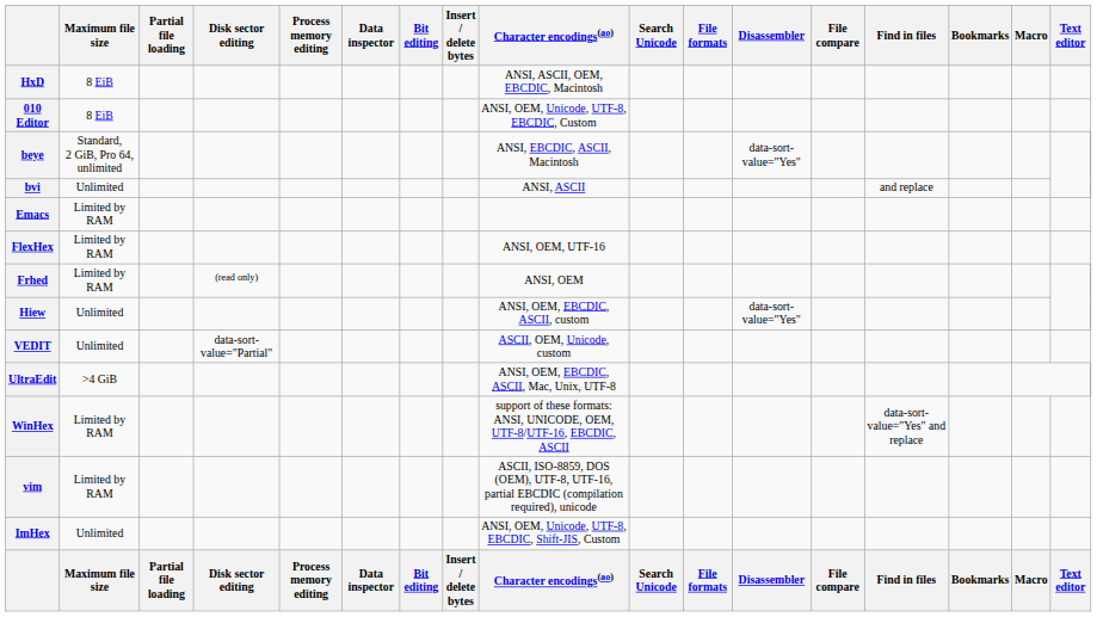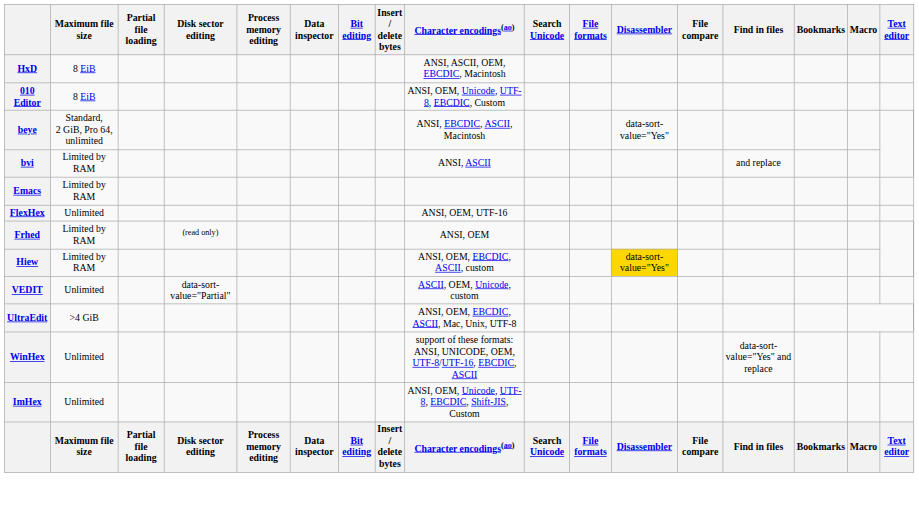 <table class="wikitable sortable sort-under" style="font-size: 85%; border: gray solid 1px; border-collapse: collapse; text-align: center; width: 100%;">
 <tr style="background: #ececec;">
 <th></th>
 <th>Maximum file size</th>
 <th>Partial file loading</th>
 <th>Disk sector editing</th>
 <th>Process memory editing</th>
 <th>Data inspector</th>
 <th><a href='#'>Bit editing</a></th>
 <th>Insert<br>/<br>delete<br>bytes</th>
 <th><a href='#'>Character encodings</a><sup>(<a href='#'>ao</a>)</sup></th>
 <th>Search <a href='#'>Unicode</a></th>
 <th><a href='#'>File formats</a> </th>
 <th><a href='#'>Disassembler</a></th>
 <th>File compare</th>
 <th>Find in files</th>
 <th>Bookmarks</th>
 <th>Macro</th>
 <th><a href='#'>Text editor</a></th>
 </tr>
 <tr>
 <th><a href='#'>HxD</a></th>
 <td>8 <a href='#'>EiB</a></td>
 <td></td>
 <td></td>
 <td></td>
 <td></td>
 <td></td>
 <td></td>
 <td>ANSI, ASCII, OEM, <a href='#'>EBCDIC</a>, Macintosh</td>
 <td></td>
 <td></td>
 <td></td>
 <td></td>
 <td></td>
 <td></td>
 <td></td>
 <td></td>
 </tr>
 <tr>
 <th><a href='#'>010 Editor</a></th>
 <td>8 <a href='#'>EiB</a></td>
 <td></td>
 <td></td>
 <td></td>
 <td></td>
 <td></td>
 <td></td>
 <td>ANSI, OEM, <a href='#'>Unicode</a>, <a href='#'>UTF-8</a>, <a href='#'>EBCDIC</a>, Custom</td>
 <td></td>
 <td> </td>
 <td></td>
 <td></td>
 <td></td>
 <td></td>
 <td></td>
 <td></td>
 </tr>
 <tr>
 <th><a href='#'>beye</a></th>
 <td>Standard, 2 GiB, Pro 64, unlimited</td>
 <td></td>
 <td></td>
 <td></td>
 <td></td>
 <td></td>
 <td></td>
 <td>ANSI, <a href='#'>EBCDIC</a>, <a href='#'>ASCII</a>, Macintosh</td>
 <td></td>
 <td> </td>
 <td>data-sort-value="Yes" </td>
 <td></td>
 <td></td>
 <td></td>
 <td></td>
 </tr>
 <tr>
 <th><a href='#'>bvi</a></th>
-<td>Unlimited</td>
+<td>Limited by RAM</td>
 <td></td>
 <td></td>
 <td></td>
 <td></td>
 <td></td>
 <td></td>
 <td>ANSI, <a href='#'>ASCII</a></td>
 <td></td>
 <td></td>
 <td></td>
 <td></td>
 <td> and replace</td>
 <td></td>
 <td></td>
 </tr>
 <tr>
 <th><a href='#'>Emacs</a></th>
 <td>Limited by RAM</td>
 <td></td>
 <td></td>
 <td></td>
 <td></td>
 <td></td>
 <td></td>
 <td></td>
 <td></td>
 <td></td>
 <td></td>
 <td></td>
 <td></td>
 <td></td>
 <td></td>
 <td></td>
 </tr>
 <tr>
 <th><a href='#'>FlexHex</a></th>
-<td>Limited by RAM</td>
+<td>Unlimited</td>
 <td></td>
 <td></td>
 <td></td>
 <td></td>
 <td></td>
 <td></td>
 <td>ANSI, OEM, UTF-16</td>
 <td></td>
 <td> </td>
 <td></td>
 <td></td>
 <td></td>
 <td></td>
 <td></td>
 <td></td>
 </tr>
 <tr>
 <th><a href='#'>Frhed</a></th>
 <td>Limited by RAM</td>
 <td></td>
 <td><sup>(read only)</sup></td>
 <td></td>
 <td></td>
 <td></td>
 <td></td>
 <td>ANSI, OEM</td>
 <td></td>
 <td></td>
 <td></td>
 <td></td>
 <td></td>
 <td></td>
 <td></td>
 </tr>
 <tr>
 <th><a href='#'>Hiew</a></th>
-<td>Unlimited</td>
+<td>Limited by RAM</td>
 <td></td>
 <td></td>
 <td></td>
 <td></td>
 <td></td>
 <td></td>
 <td>ANSI, OEM, <a href='#'>EBCDIC</a>, <a href='#'>ASCII</a>, custom</td>
 <td></td>
 <td></td>
-<td>data-sort-value="Yes" </td>
+<td style="background: gold;">data-sort-value="Yes" </td>
 <td></td>
 <td></td>
 <td></td>
 <td></td>
 </tr>
 <tr>
 <th><a href='#'>VEDIT</a></th>
 <td>Unlimited</td>
 <td></td>
 <td>data-sort-value="Partial" </td>
 <td></td>
 <td></td>
 <td></td>
 <td></td>
 <td><a href='#'>ASCII</a>, OEM, <a href='#'>Unicode</a>, custom</td>
 <td></td>
 <td></td>
 <td></td>
 <td></td>
 <td></td>
 <td></td>
 <td></td>
 <td></td>
 </tr>
 <tr>
 <th><a href='#'>UltraEdit</a></th>
 <td>>4 GiB</td>
 <td></td>
 <td></td>
 <td></td>
 <td></td>
 <td></td>
 <td></td>
 <td>ANSI, OEM, <a href='#'>EBCDIC</a>, <a href='#'>ASCII</a>, Mac, Unix, UTF-8</td>
 <td></td>
 <td></td>
 <td></td>
 <td></td>
 <td></td>
 <td></td>
 </tr>
 <tr>
 <th><a href='#'>WinHex</a></th>
-<td>Limited by RAM</td>
+<td>Unlimited</td>
 <td></td>
 <td></td>
 <td></td>
 <td></td>
 <td></td>
 <td></td>
 <td> support of these formats: ANSI, UNICODE, OEM, <a href='#'>UTF-8</a>/<a href='#'>UTF-16</a>, <a href='#'>EBCDIC</a>, <a href='#'>ASCII</a></td>
 <td></td>
 <td> </td>
 <td></td>
 <td></td>
 <td>data-sort-value="Yes"  and replace</td>
-<td></td>
-<td></td>
-<td></td>
-</tr>
-<tr>
-<th><a href='#'>vim</a></th>
-<td>Limited by RAM</td>
-<td></td>
-<td></td>
-<td></td>
-<td></td>
-<td></td>
-<td></td>
-<td>ASCII, ISO-8859, DOS (OEM), UTF-8, UTF-16, partial EBCDIC (compilation required), unicode</td>
-<td></td>
-<td></td>
-<td></td>
-<td></td>
-<td></td>
 <td></td>
 <td></td>
 <td></td>
 </tr>
 <tr>
 <th><a href='#'>ImHex</a></th>
 <td>Unlimited</td>
 <td></td>
 <td></td>
 <td></td>
 <td></td>
 <td></td>
 <td></td>
 <td>ANSI, OEM, <a href='#'>Unicode</a>, <a href='#'>UTF-8</a>, <a href='#'>EBCDIC</a>, <a href='#'>Shift-JIS</a>, Custom</td>
 <td></td>
 <td> </td>
 <td></td>
 <td></td>
 <td></td>
 <td></td>
 <td></td>
 <td></td>
 </tr>
 <tr class="sortbottom">
 <th></th>
 <th>Maximum file size</th>
 <th>Partial file loading</th>
 <th>Disk sector editing</th>
 <th>Process memory editing</th>
 <th>Data inspector</th>
 <th><a href='#'>Bit editing</a></th>
 <th>Insert<br>/<br>delete<br>bytes</th>
 <th><a href='#'>Character encodings</a><sup>(<a href='#'>ao</a>)</sup></th>
 <th>Search <a href='#'>Unicode</a></th>
 <th><a href='#'>File formats</a></th>
 <th><a href='#'>Disassembler</a></th>
 <th>File compare</th>
 <th>Find in files</th>
 <th>Bookmarks</th>
 <th>Macro</th>
 <th><a href='#'>Text editor</a></th>
 </tr>
 </table>
